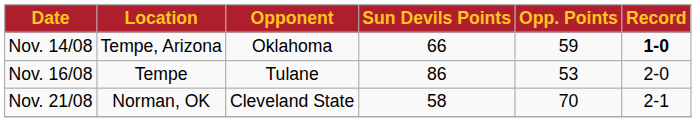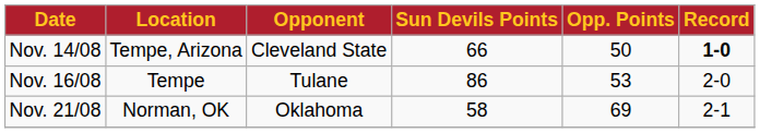 <table class="wikitable" style="text-align:center">
 <tr>
 <th style=" background:#AF1E2D;color:#FFC61E;">Date</th>
 <th style=" background:#AF1E2D;color:#FFC61E;">Location</th>
 <th style=" background:#AF1E2D;color:#FFC61E;">Opponent</th>
 <th style=" background:#AF1E2D;color:#FFC61E;">Sun Devils Points</th>
 <th style=" background:#AF1E2D;color:#FFC61E;">Opp. Points</th>
 <th style=" background:#AF1E2D;color:#FFC61E;">Record</th>
 </tr>
 <tr>
 <td>Nov. 14/08</td>
 <td>Tempe, Arizona</td>
-<td>Oklahoma</td>
+<td>Cleveland State</td>
 <td>66</td>
-<td>59</td>
+<td>50</td>
 <td><strong>1-0</strong></td>
 </tr>
 <tr>
 <td>Nov. 16/08</td>
 <td>Tempe</td>
 <td>Tulane</td>
 <td>86</td>
 <td>53</td>
 <td>2-0</td>
 </tr>
 <tr>
 <td>Nov. 21/08</td>
 <td>Norman, OK</td>
-<td>Cleveland State</td>
+<td>Oklahoma</td>
 <td>58</td>
-<td>70</td>
+<td>69</td>
 <td>2-1</td>
 </tr>
 <tr>
 </tr>
 </table>
